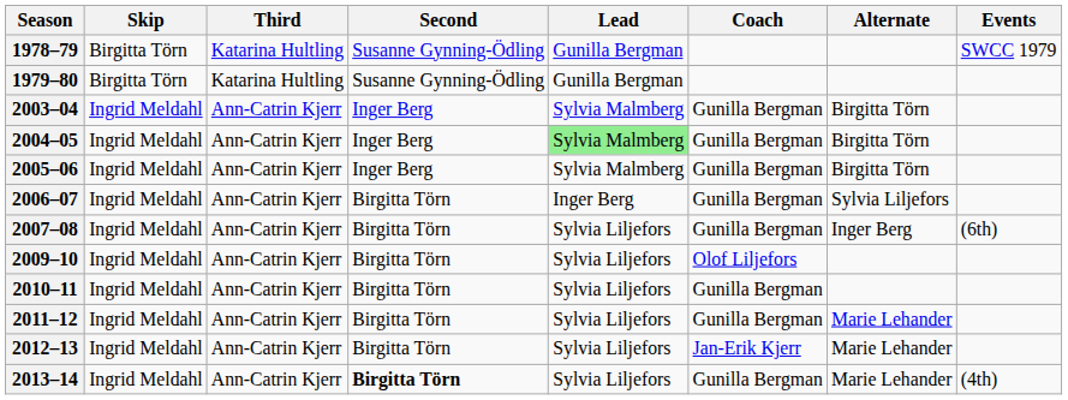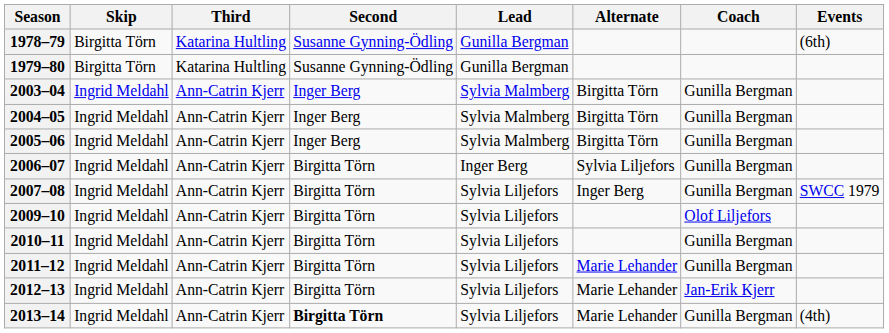 <table class="wikitable">
 <tr>
 <th scope="col" width=60>Season</th>
 <th scope="col">Skip</th>
 <th scope="col">Third</th>
 <th scope="col">Second</th>
 <th scope="col">Lead</th>
+<th scope="col">Alternate</th>
 <th scope="col">Coach</th>
-<th scope="col">Alternate</th>
 <th scope="col">Events</th>
 </tr>
 <tr>
 <th scope="row">1978–79</th>
 <td>Birgitta Törn</td>
 <td><a href='#'>Katarina Hultling</a></td>
 <td><a href='#'>Susanne Gynning-Ödling</a></td>
 <td><a href='#'>Gunilla Bergman</a></td>
 <td></td>
 <td></td>
-<td><a href='#'>SWCC</a> 1979 <br> </td>
+<td> (6th)</td>
 </tr>
 <tr>
 <th scope="row">1979–80</th>
 <td>Birgitta Törn</td>
 <td>Katarina Hultling</td>
 <td>Susanne Gynning-Ödling</td>
 <td>Gunilla Bergman</td>
 <td></td>
 <td></td>
 <td> </td>
 </tr>
 <tr>
 <th scope="row">2003–04</th>
 <td><a href='#'>Ingrid Meldahl</a></td>
 <td><a href='#'>Ann-Catrin Kjerr</a></td>
 <td><a href='#'>Inger Berg</a></td>
 <td><a href='#'>Sylvia Malmberg</a></td>
+<td>Birgitta Törn</td>
 <td>Gunilla Bergman</td>
-<td>Birgitta Törn</td>
 <td> </td>
 </tr>
 <tr>
 <th scope="row">2004–05</th>
 <td>Ingrid Meldahl</td>
 <td>Ann-Catrin Kjerr</td>
 <td>Inger Berg</td>
-<td style="background: lightgreen;">Sylvia Malmberg</td>
+<td>Sylvia Malmberg</td>
+<td>Birgitta Törn</td>
 <td>Gunilla Bergman</td>
-<td>Birgitta Törn</td>
 <td> </td>
 </tr>
 <tr>
 <th scope="row">2005–06</th>
 <td>Ingrid Meldahl</td>
 <td>Ann-Catrin Kjerr</td>
 <td>Inger Berg</td>
 <td>Sylvia Malmberg</td>
+<td>Birgitta Törn</td>
 <td>Gunilla Bergman</td>
-<td>Birgitta Törn</td>
 <td> </td>
 </tr>
 <tr>
 <th scope="row">2006–07</th>
 <td>Ingrid Meldahl</td>
 <td>Ann-Catrin Kjerr</td>
 <td>Birgitta Törn</td>
 <td>Inger Berg</td>
+<td>Sylvia Liljefors</td>
 <td>Gunilla Bergman</td>
-<td>Sylvia Liljefors</td>
 <td> </td>
 </tr>
 <tr>
 <th scope="row">2007–08</th>
 <td>Ingrid Meldahl</td>
 <td>Ann-Catrin Kjerr</td>
 <td>Birgitta Törn</td>
 <td>Sylvia Liljefors</td>
+<td>Inger Berg</td>
 <td>Gunilla Bergman</td>
-<td>Inger Berg</td>
-<td> (6th)</td>
+<td><a href='#'>SWCC</a> 1979 <br> </td>
 </tr>
 <tr>
 <th scope="row">2009–10</th>
 <td>Ingrid Meldahl</td>
 <td>Ann-Catrin Kjerr</td>
 <td>Birgitta Törn</td>
 <td>Sylvia Liljefors</td>
+<td></td>
 <td><a href='#'>Olof Liljefors</a></td>
-<td></td>
 <td> </td>
 </tr>
 <tr>
 <th scope="row">2010–11</th>
 <td>Ingrid Meldahl</td>
 <td>Ann-Catrin Kjerr</td>
 <td>Birgitta Törn</td>
 <td>Sylvia Liljefors</td>
+<td></td>
 <td>Gunilla Bergman</td>
-<td></td>
 <td> </td>
 </tr>
 <tr>
 <th scope="row">2011–12</th>
 <td>Ingrid Meldahl</td>
 <td>Ann-Catrin Kjerr</td>
 <td>Birgitta Törn</td>
 <td>Sylvia Liljefors</td>
+<td><a href='#'>Marie Lehander</a></td>
 <td>Gunilla Bergman</td>
-<td><a href='#'>Marie Lehander</a></td>
 <td> </td>
 </tr>
 <tr>
 <th scope="row">2012–13</th>
 <td>Ingrid Meldahl</td>
 <td>Ann-Catrin Kjerr</td>
 <td>Birgitta Törn</td>
 <td>Sylvia Liljefors</td>
+<td>Marie Lehander</td>
 <td><a href='#'>Jan-Erik Kjerr</a></td>
-<td>Marie Lehander</td>
 <td> </td>
 </tr>
 <tr>
 <th scope="row">2013–14</th>
 <td>Ingrid Meldahl</td>
 <td>Ann-Catrin Kjerr</td>
 <td><strong>Birgitta Törn</strong></td>
 <td>Sylvia Liljefors</td>
+<td>Marie Lehander</td>
 <td>Gunilla Bergman</td>
-<td>Marie Lehander</td>
 <td> (4th)</td>
 </tr>
 </table>
